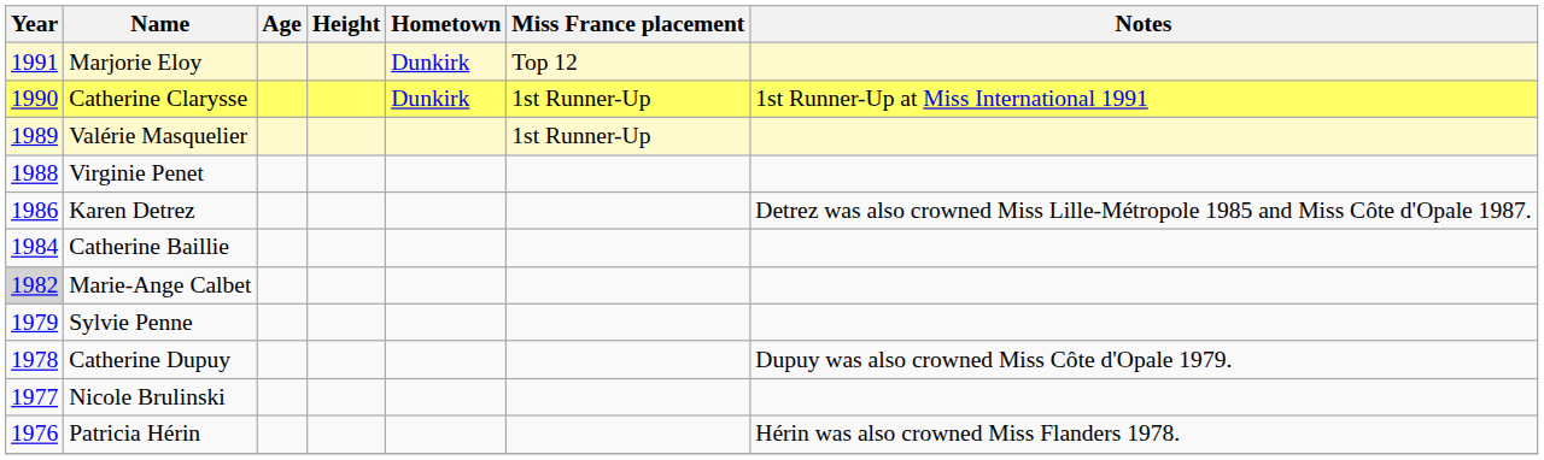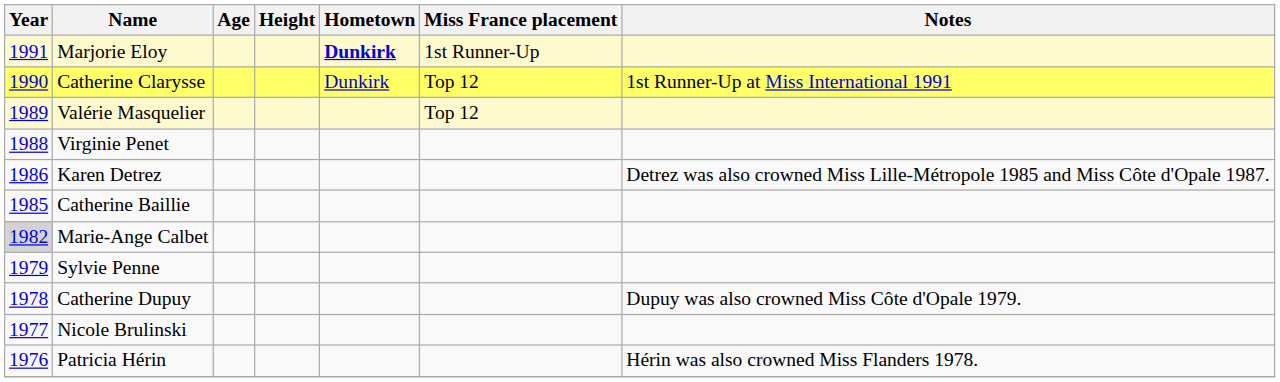 <table class="wikitable sortable">
 <tr>
 <th>Year</th>
 <th>Name</th>
 <th>Age</th>
 <th>Height</th>
 <th>Hometown</th>
 <th>Miss France placement</th>
 <th>Notes</th>
 </tr>
 <tr bgcolor=#FFFACD>
 <td><a href='#'>1991</a></td>
 <td>Marjorie Eloy</td>
 <td></td>
 <td></td>
-<td><a href='#'>Dunkirk</a></td>
-<td>Top 12</td>
+<td><strong><a href='#'>Dunkirk</a></strong></td>
+<td>1st Runner-Up</td>
 <td></td>
 </tr>
 <tr bgcolor=#FFFF66>
 <td><a href='#'>1990</a></td>
 <td>Catherine Clarysse</td>
 <td></td>
 <td></td>
 <td><a href='#'>Dunkirk</a></td>
-<td>1st Runner-Up</td>
+<td>Top 12</td>
 <td>1st Runner-Up at <a href='#'>Miss International 1991</a></td>
 </tr>
 <tr bgcolor=#FFFACD>
 <td><a href='#'>1989</a></td>
 <td>Valérie Masquelier</td>
 <td></td>
 <td></td>
 <td></td>
-<td>1st Runner-Up</td>
+<td>Top 12</td>
 <td></td>
 </tr>
 <tr>
 <td><a href='#'>1988</a></td>
 <td>Virginie Penet</td>
 <td></td>
 <td></td>
 <td></td>
 <td></td>
 <td></td>
 </tr>
 <tr>
 <td><a href='#'>1986</a></td>
 <td>Karen Detrez</td>
 <td></td>
 <td></td>
 <td></td>
 <td></td>
 <td>Detrez was also crowned Miss Lille-Métropole 1985 and Miss Côte d'Opale 1987.</td>
 </tr>
 <tr>
-<td><a href='#'>1984</a></td>
+<td><a href='#'>1985</a></td>
 <td>Catherine Baillie</td>
 <td></td>
 <td></td>
 <td></td>
 <td></td>
 <td></td>
 </tr>
 <tr>
 <td style="background: lightgrey;"><a href='#'>1982</a></td>
 <td>Marie-Ange Calbet</td>
 <td></td>
 <td></td>
 <td></td>
 <td></td>
 <td></td>
 </tr>
 <tr>
 <td><a href='#'>1979</a></td>
 <td>Sylvie Penne</td>
 <td></td>
 <td></td>
 <td></td>
 <td></td>
 <td></td>
 </tr>
 <tr>
 <td><a href='#'>1978</a></td>
 <td>Catherine Dupuy</td>
 <td></td>
 <td></td>
 <td></td>
 <td></td>
 <td>Dupuy was also crowned Miss Côte d'Opale 1979.</td>
 </tr>
 <tr>
 <td><a href='#'>1977</a></td>
 <td>Nicole Brulinski</td>
 <td></td>
 <td></td>
 <td></td>
 <td></td>
 <td></td>
 </tr>
 <tr>
 <td><a href='#'>1976</a></td>
 <td>Patricia Hérin</td>
 <td></td>
 <td></td>
 <td></td>
 <td></td>
 <td>Hérin was also crowned Miss Flanders 1978.</td>
 </tr>
 <tr>
 </tr>
 </table>
